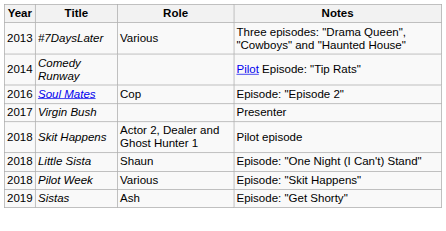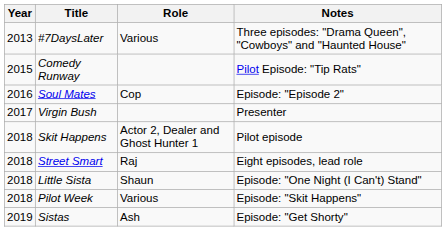 <table class="wikitable sortable">
 <tr>
 <th>Year</th>
 <th>Title</th>
 <th>Role</th>
 <th>Notes</th>
 </tr>
 <tr>
 <td>2013</td>
 <td><em>#7DaysLater</em></td>
 <td>Various</td>
 <td>Three episodes: "Drama Queen", "Cowboys" and "Haunted House"</td>
 </tr>
 <tr>
-<td>2014</td>
+<td>2015</td>
 <td><em>Comedy Runway</em></td>
 <td></td>
 <td><a href='#'>Pilot</a> Episode: "Tip Rats"</td>
 </tr>
 <tr>
 <td>2016</td>
 <td><em><a href='#'>Soul Mates</a></em></td>
 <td>Cop</td>
 <td>Episode: "Episode 2"</td>
 </tr>
 <tr>
 <td>2017</td>
 <td><em>Virgin Bush</em></td>
 <td></td>
 <td>Presenter</td>
 </tr>
 <tr>
 <td>2018</td>
 <td><em>Skit Happens</em></td>
 <td>Actor 2, Dealer and Ghost Hunter 1</td>
 <td>Pilot episode</td>
 </tr>
 <tr>
 <td>2018</td>
+<td><em><a href='#'>Street Smart</a></em></td>
+<td>Raj</td>
+<td>Eight episodes, lead role</td>
+</tr>
+<tr>
+<td>2018</td>
 <td><em>Little Sista</em></td>
 <td>Shaun</td>
 <td>Episode: "One Night (I Can't) Stand"</td>
 </tr>
 <tr>
 <td>2018</td>
 <td><em>Pilot Week</em></td>
 <td>Various</td>
 <td>Episode: "Skit Happens"</td>
 </tr>
 <tr>
 <td>2019</td>
 <td><em>Sistas</em></td>
 <td>Ash</td>
 <td>Episode: "Get Shorty"</td>
 </tr>
 </table>
